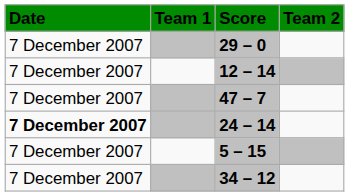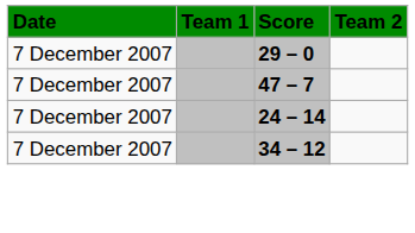 <table class="wikitable" style="margin:0.5em auto; font-size:95%">
 <tr bgcolor="#008B00">
 <td><strong>Date</strong></td>
 <td><strong>Team 1</strong></td>
 <td><strong>Score</strong></td>
 <td><strong>Team 2</strong></td>
 </tr>
 <tr>
 <td>7 December 2007</td>
 <td bgcolor="silver"><strong></strong></td>
 <td bgcolor="silver"><strong>29 – 0</strong></td>
 <td></td>
 </tr>
 <tr>
 <td>7 December 2007</td>
-<td></td>
-<td bgcolor="silver"><strong>12 – 14</strong></td>
-<td bgcolor="silver"><strong></strong></td>
-</tr>
-<tr>
-<td>7 December 2007</td>
 <td bgcolor="silver"><strong></strong></td>
 <td bgcolor="silver"><strong>47 – 7</strong></td>
 <td></td>
 </tr>
 <tr>
-<td><strong>7 December 2007</strong></td>
+<td>7 December 2007</td>
 <td bgcolor="silver"><strong></strong></td>
 <td bgcolor="silver"><strong>24 – 14</strong></td>
 <td></td>
-</tr>
-<tr>
-<td>7 December 2007</td>
-<td></td>
-<td bgcolor="silver"><strong>5 – 15</strong></td>
-<td bgcolor="silver"><strong></strong></td>
 </tr>
 <tr>
 <td>7 December 2007</td>
 <td bgcolor="silver"><strong></strong></td>
 <td bgcolor="silver"><strong>34 – 12</strong></td>
 <td></td>
 </tr>
 </table>
